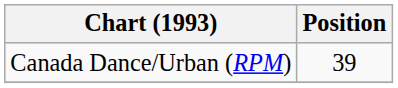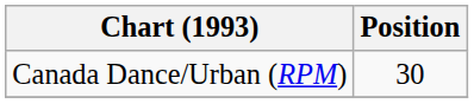 <table class="wikitable sortable">
 <tr>
 <th>Chart (1993)</th>
 <th>Position</th>
 </tr>
 <tr>
 <td>Canada Dance/Urban (<a href='#'><em>RPM</em></a>)</td>
-<td align="center">39</td>
+<td align="center">30</td>
 </tr>
 <tr>
 </tr>
 </table>
